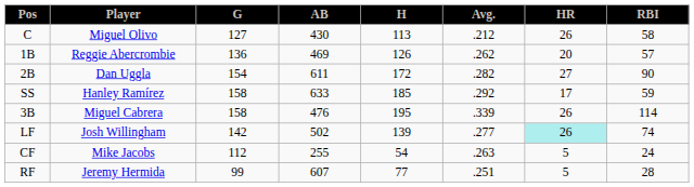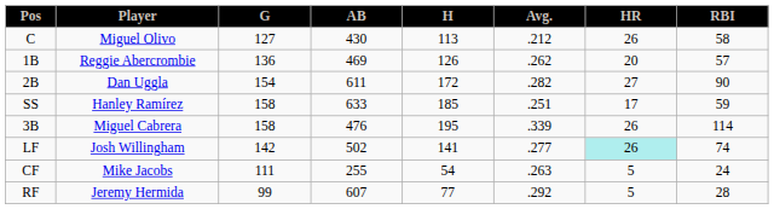 <table class="wikitable sortable">
 <tr>
 <th style=" background:#000000; color:#C9C0BB;" width="5%">Pos</th>
 <th style=" background:#000000; color:#C9C0BB;" width="16%">Player</th>
 <th style=" background:#000000; color:#C9C0BB;" width="9%">G</th>
 <th style=" background:#000000; color:#C9C0BB;" width="9%">AB</th>
 <th style=" background:#000000; color:#C9C0BB;" width="9%">H</th>
 <th style=" background:#000000; color:#C9C0BB;" width="9%">Avg.</th>
 <th style=" background:#000000; color:#C9C0BB;" width="9%">HR</th>
 <th style=" background:#000000; color:#C9C0BB;" width="9%">RBI</th>
 </tr>
 <tr align=center>
 <td>C</td>
 <td><a href='#'>Miguel Olivo</a></td>
 <td>127</td>
 <td>430</td>
 <td>113</td>
 <td>.212</td>
 <td>26</td>
 <td>58</td>
 </tr>
 <tr align=center>
 <td>1B</td>
 <td><a href='#'>Reggie Abercrombie</a></td>
 <td>136</td>
 <td>469</td>
 <td>126</td>
 <td>.262</td>
 <td>20</td>
 <td>57</td>
 </tr>
 <tr align=center>
 <td>2B</td>
 <td><a href='#'>Dan Uggla</a></td>
 <td>154</td>
 <td>611</td>
 <td>172</td>
 <td>.282</td>
 <td>27</td>
 <td>90</td>
 </tr>
 <tr align=center>
 <td>SS</td>
 <td><a href='#'>Hanley Ramírez</a></td>
 <td>158</td>
 <td>633</td>
 <td>185</td>
-<td>.292</td>
+<td>.251</td>
 <td>17</td>
 <td>59</td>
 </tr>
 <tr align=center>
 <td>3B</td>
 <td><a href='#'>Miguel Cabrera</a></td>
 <td>158</td>
 <td>476</td>
 <td>195</td>
 <td>.339</td>
 <td>26</td>
 <td>114</td>
 </tr>
 <tr align=center>
 <td>LF</td>
 <td><a href='#'>Josh Willingham</a></td>
 <td>142</td>
 <td>502</td>
-<td>139</td>
+<td>141</td>
 <td>.277</td>
 <td style="background: paleturquoise;">26</td>
 <td>74</td>
 </tr>
 <tr align=center>
 <td>CF</td>
 <td><a href='#'>Mike Jacobs</a></td>
-<td>112</td>
+<td>111</td>
 <td>255</td>
 <td>54</td>
 <td>.263</td>
 <td>5</td>
 <td>24</td>
 </tr>
 <tr align=center>
 <td>RF</td>
 <td><a href='#'>Jeremy Hermida</a></td>
 <td>99</td>
 <td>607</td>
 <td>77</td>
-<td>.251</td>
+<td>.292</td>
 <td>5</td>
 <td>28</td>
 </tr>
 </table>
